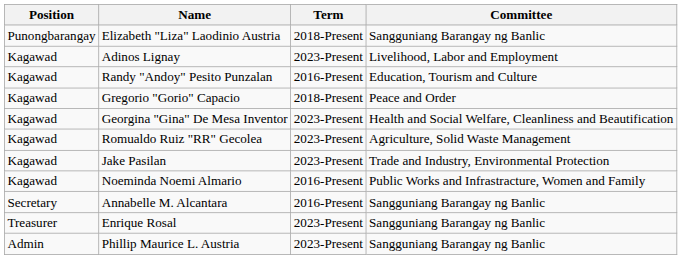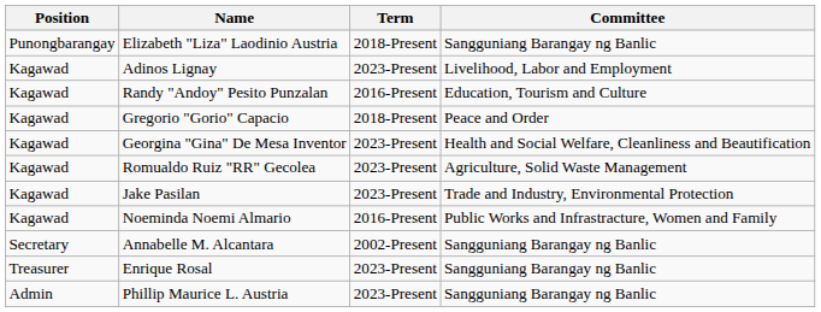 <table class="wikitable">
 <tr style="background:#ccc;">
 <th>Position</th>
 <th>Name</th>
 <th>Term</th>
 <th>Committee</th>
 </tr>
 <tr>
 <td>Punongbarangay</td>
 <td>Elizabeth "Liza" Laodinio Austria</td>
 <td>2018-Present</td>
 <td>Sangguniang Barangay ng Banlic</td>
 </tr>
 <tr>
 <td>Kagawad</td>
 <td>Adinos Lignay</td>
 <td>2023-Present</td>
 <td>Livelihood, Labor and Employment</td>
 </tr>
 <tr>
 <td>Kagawad</td>
 <td>Randy "Andoy" Pesito Punzalan</td>
 <td>2016-Present</td>
 <td>Education, Tourism and Culture</td>
 </tr>
 <tr>
 <td>Kagawad</td>
 <td>Gregorio "Gorio" Capacio</td>
 <td>2018-Present</td>
 <td>Peace and Order</td>
 </tr>
 <tr>
 <td>Kagawad</td>
 <td>Georgina "Gina"  De Mesa Inventor</td>
 <td>2023-Present</td>
 <td>Health and Social Welfare, Cleanliness and Beautification</td>
 </tr>
 <tr>
 <td>Kagawad</td>
 <td>Romualdo Ruiz "RR" Gecolea</td>
 <td>2023-Present</td>
 <td>Agriculture, Solid Waste Management</td>
 </tr>
 <tr>
 <td>Kagawad</td>
 <td>Jake Pasilan</td>
 <td>2023-Present</td>
 <td>Trade and Industry, Environmental Protection</td>
 </tr>
 <tr>
 <td>Kagawad</td>
 <td>Noeminda Noemi Almario</td>
 <td>2016-Present</td>
 <td>Public Works and Infrastracture, Women and Family</td>
 </tr>
 <tr>
 <td>Secretary</td>
 <td>Annabelle M. Alcantara</td>
-<td>2016-Present</td>
+<td>2002-Present</td>
 <td>Sangguniang Barangay ng Banlic</td>
 </tr>
 <tr>
 <td>Treasurer</td>
 <td>Enrique Rosal</td>
 <td>2023-Present</td>
 <td>Sangguniang Barangay ng Banlic</td>
 </tr>
 <tr>
 <td>Admin</td>
 <td>Phillip Maurice L. Austria</td>
 <td>2023-Present</td>
 <td>Sangguniang Barangay ng Banlic</td>
 </tr>
 </table>
